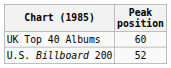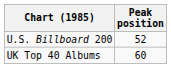 <table class="wikitable">
 <tr>
 <th>Chart (1985)</th>
 <th>Peak<br>position</th>
 </tr>
 <tr>
+<td>U.S. <em>Billboard</em> 200</td>
+<td align="center">52</td>
+</tr>
+<tr>
 <td>UK Top 40 Albums</td>
 <td align="center">60</td>
 </tr>
-<tr>
-<td>U.S. <em>Billboard</em> 200</td>
-<td align="center">52</td>
-</tr>
 </table>
